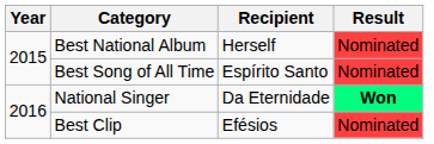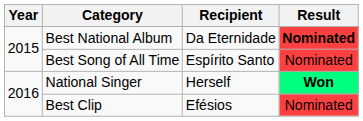 <table class="wikitable">
 <tr>
 <th>Year</th>
 <th>Category</th>
 <th>Recipient</th>
 <th>Result</th>
 </tr>
 <tr>
 <td rowspan="2">2015</td>
 <td>Best National Album</td>
-<td>Herself</td>
-<td style="background: #FF4040" align="center" class="table-yes2">Nominated</td>
+<td>Da Eternidade</td>
+<td style="background: #FF4040" align="center" class="table-yes2"><strong>Nominated</strong></td>
 </tr>
 <tr>
 <td>Best Song of All Time</td>
 <td>Espírito Santo</td>
 <td style="background: #FF4040" align="center" class="table-yes2">Nominated</td>
 </tr>
 <tr>
 <td rowspan="2">2016</td>
 <td>National Singer</td>
-<td>Da Eternidade</td>
+<td>Herself</td>
 <td style="background: #00FF7F" align="center" class="table-yes2"><strong>Won</strong></td>
 </tr>
 <tr>
 <td>Best Clip</td>
 <td>Efésios</td>
 <td style="background: #FF4040" align="center" class="table-yes2">Nominated</td>
 </tr>
 </table>
